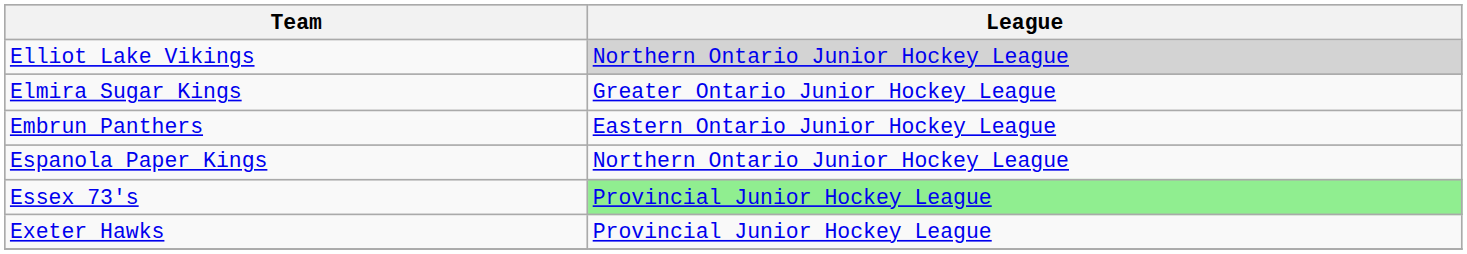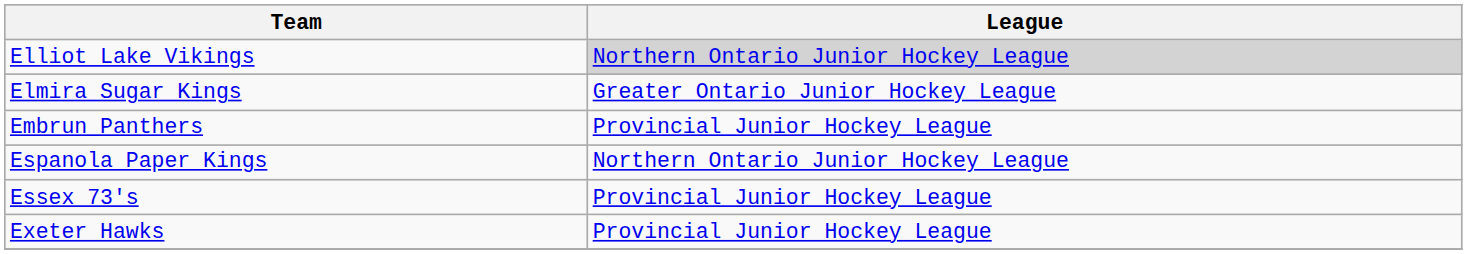 <table class="wikitable sortable" width=100%>
 <tr>
 <th width=40%>Team</th>
 <th width=60%>League</th>
 </tr>
 <tr>
 <td><a href='#'>Elliot Lake Vikings</a></td>
 <td style="background: lightgrey;"><a href='#'>Northern Ontario Junior Hockey League</a></td>
 </tr>
 <tr>
 <td><a href='#'>Elmira Sugar Kings</a></td>
 <td><a href='#'>Greater Ontario Junior Hockey League</a></td>
 </tr>
 <tr>
 <td><a href='#'>Embrun Panthers</a></td>
-<td><a href='#'>Eastern Ontario Junior Hockey League</a></td>
+<td><a href='#'>Provincial Junior Hockey League</a></td>
 </tr>
 <tr>
 <td><a href='#'>Espanola Paper Kings</a></td>
 <td><a href='#'>Northern Ontario Junior Hockey League</a></td>
 </tr>
 <tr>
 <td><a href='#'>Essex 73's</a></td>
-<td style="background: lightgreen;"><a href='#'>Provincial Junior Hockey League</a></td>
+<td><a href='#'>Provincial Junior Hockey League</a></td>
 </tr>
 <tr>
 <td><a href='#'>Exeter Hawks</a></td>
 <td><a href='#'>Provincial Junior Hockey League</a></td>
 </tr>
 <tr>
 </tr>
 </table>
